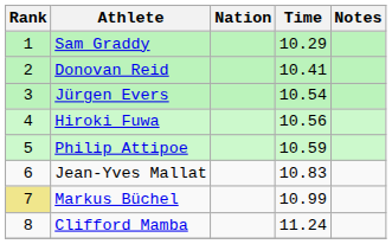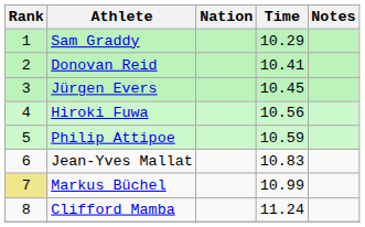 <table class="wikitable sortable" style="text-align:center">
 <tr>
 <th>Rank</th>
 <th>Athlete</th>
 <th>Nation</th>
 <th>Time</th>
 <th>Notes</th>
 </tr>
 <tr bgcolor=bbf3bb>
 <td>1</td>
 <td align=left><a href='#'>Sam Graddy</a></td>
 <td align=left></td>
 <td>10.29</td>
 <td></td>
 </tr>
 <tr bgcolor=bbf3bb>
 <td>2</td>
 <td align=left><a href='#'>Donovan Reid</a></td>
 <td align=left></td>
 <td>10.41</td>
 <td></td>
 </tr>
 <tr bgcolor=bbf3bb>
 <td>3</td>
 <td align=left><a href='#'>Jürgen Evers</a></td>
 <td align=left></td>
-<td>10.54</td>
+<td>10.45</td>
 <td></td>
 </tr>
 <tr bgcolor=ccf9cc>
 <td>4</td>
 <td align=left><a href='#'>Hiroki Fuwa</a></td>
 <td align=left></td>
 <td>10.56</td>
 <td></td>
 </tr>
 <tr bgcolor=ccf9cc>
 <td>5</td>
 <td align=left><a href='#'>Philip Attipoe</a></td>
 <td align=left></td>
 <td>10.59</td>
 <td></td>
 </tr>
 <tr>
 <td>6</td>
 <td align=left>Jean-Yves Mallat</td>
 <td align=left></td>
 <td>10.83</td>
 <td></td>
 </tr>
 <tr>
 <td style="background: khaki;">7</td>
 <td align=left><a href='#'>Markus Büchel</a></td>
 <td align=left></td>
 <td>10.99</td>
 <td></td>
 </tr>
 <tr>
 <td>8</td>
 <td align=left><a href='#'>Clifford Mamba</a></td>
 <td align=left></td>
 <td>11.24</td>
 <td></td>
 </tr>
 <tr>
 </tr>
 </table>
